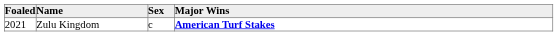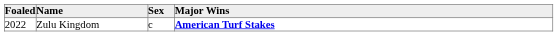 <table border="1" cellpadding="0" style="border-collapse: collapse; font-size:90%">
 <tr bgcolor="#eeeeee">
 <td width="35px"><strong>Foaled</strong></td>
 <td width="150px"><strong>Name</strong></td>
 <td width="35px"><strong>Sex</strong></td>
 <td width="510px"><strong>Major Wins</strong></td>
 </tr>
 <tr>
-<td>2021</td>
+<td>2022</td>
 <td>Zulu Kingdom</td>
 <td>c</td>
 <td><strong><a href='#'>American Turf Stakes</a></strong></td>
 </tr>
 </table>
